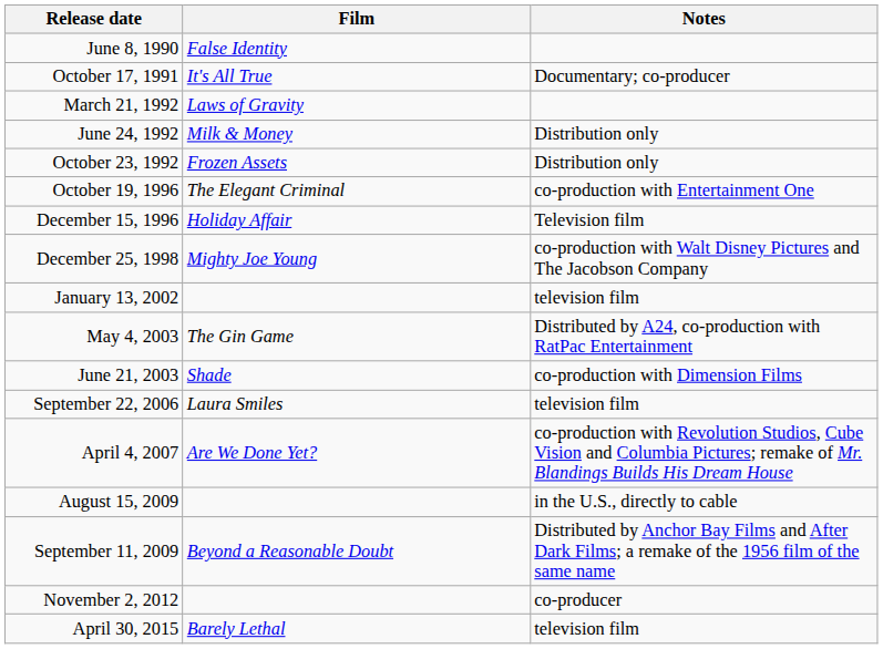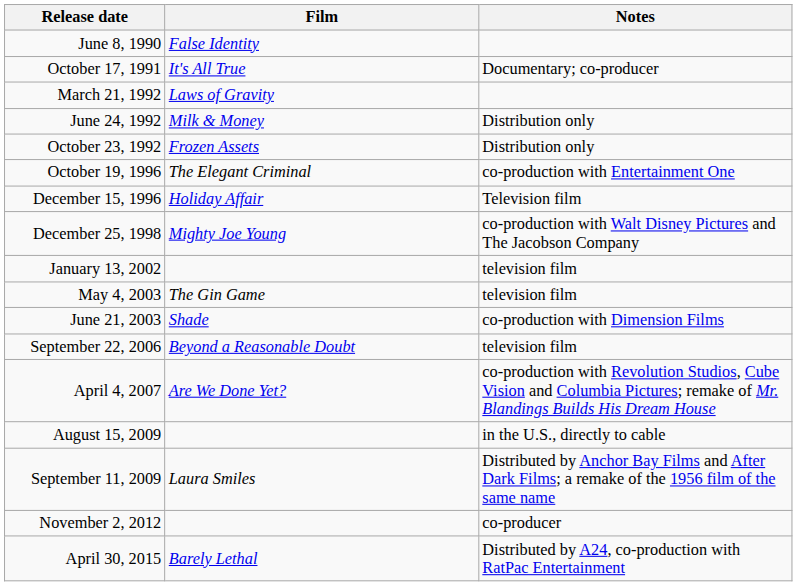 <table class="wikitable sortable plainrowheaders">
 <tr>
 <th scope="col" style="width:150px">Release date</th>
 <th scope="col" style="width:300px">Film</th>
 <th scope="col" style="width:300px" class="unsortable">Notes</th>
 </tr>
 <tr>
 <td style="text-align:right;">June 8, 1990</td>
 <td><em><a href='#'>False Identity</a></em></td>
 <td></td>
 </tr>
 <tr>
 <td style="text-align:right;">October 17, 1991</td>
 <td><em><a href='#'>It's All True</a></em></td>
 <td>Documentary; co-producer</td>
 </tr>
 <tr>
 <td style="text-align:right;">March 21, 1992</td>
 <td><em><a href='#'>Laws of Gravity</a></em></td>
 <td></td>
 </tr>
 <tr>
 <td style="text-align:right;">June 24, 1992</td>
 <td><em><a href='#'>Milk & Money</a></em></td>
 <td>Distribution only</td>
 </tr>
 <tr>
 <td style="text-align:right;">October 23, 1992</td>
 <td><em><a href='#'>Frozen Assets</a></em></td>
 <td>Distribution only</td>
 </tr>
 <tr>
 <td style="text-align:right;">October 19, 1996</td>
 <td><em>The Elegant Criminal</em></td>
 <td>co-production with <a href='#'>Entertainment One</a></td>
 </tr>
 <tr>
 <td style="text-align:right;">December 15, 1996</td>
 <td><em><a href='#'>Holiday Affair</a></em></td>
 <td>Television film</td>
 </tr>
 <tr>
 <td style="text-align:right;">December 25, 1998</td>
 <td><em><a href='#'>Mighty Joe Young</a></em></td>
 <td>co-production with <a href='#'>Walt Disney Pictures</a> and The Jacobson Company</td>
 </tr>
 <tr>
 <td style="text-align:right;">January 13, 2002</td>
 <td><em></em></td>
 <td>television film</td>
 </tr>
 <tr>
 <td style="text-align:right;">May 4, 2003</td>
 <td><em>The Gin Game</em></td>
-<td>Distributed by <a href='#'>A24</a>, co-production with <a href='#'>RatPac Entertainment</a></td>
+<td>television film</td>
 </tr>
 <tr>
 <td style="text-align:right;">June 21, 2003</td>
 <td><em><a href='#'>Shade</a></em></td>
 <td>co-production with <a href='#'>Dimension Films</a></td>
 </tr>
 <tr>
 <td style="text-align:right;">September 22, 2006</td>
-<td><em>Laura Smiles</em></td>
+<td><em><a href='#'>Beyond a Reasonable Doubt</a></em></td>
 <td>television film</td>
 </tr>
 <tr>
 <td style="text-align:right;">April 4, 2007</td>
 <td><em><a href='#'>Are We Done Yet?</a></em></td>
 <td>co-production with <a href='#'>Revolution Studios</a>, <a href='#'>Cube Vision</a> and <a href='#'>Columbia Pictures</a>; remake of <em><a href='#'>Mr. Blandings Builds His Dream House</a></em></td>
 </tr>
 <tr>
 <td style="text-align:right;">August 15, 2009</td>
 <td><em></em></td>
 <td>in the U.S., directly to cable</td>
 </tr>
 <tr>
 <td style="text-align:right;">September 11, 2009</td>
-<td><em><a href='#'>Beyond a Reasonable Doubt</a></em></td>
+<td><em>Laura Smiles</em></td>
 <td>Distributed by <a href='#'>Anchor Bay Films</a> and <a href='#'>After Dark Films</a>; a remake of the <a href='#'>1956 film of the same name</a></td>
 </tr>
 <tr>
 <td style="text-align:right;">November 2, 2012</td>
 <td><em></em></td>
 <td>co-producer</td>
 </tr>
 <tr>
 <td style="text-align:right;">April 30, 2015</td>
 <td><em><a href='#'>Barely Lethal</a></em></td>
-<td>television film</td>
+<td>Distributed by <a href='#'>A24</a>, co-production with <a href='#'>RatPac Entertainment</a></td>
 </tr>
 </table>
